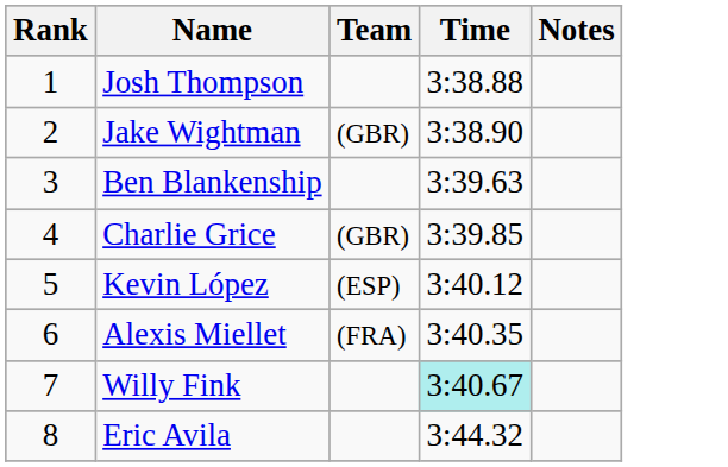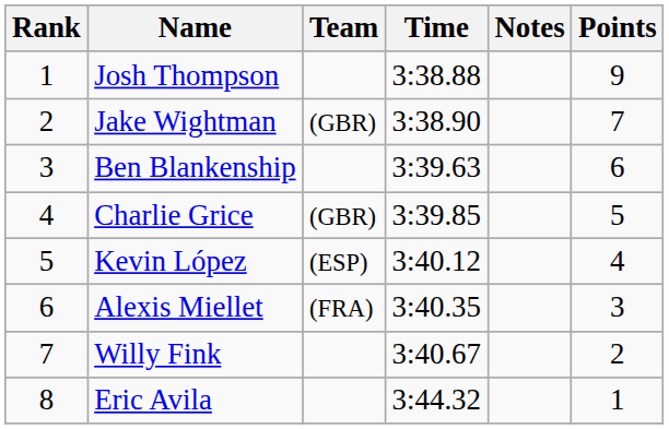 <table class="wikitable sortable" style="text-align:center">
 <tr>
 <th>Rank</th>
 <th>Name</th>
 <th>Team</th>
 <th>Time</th>
 <th>Notes</th>
+<th>Points</th>
 </tr>
 <tr>
 <td>1</td>
 <td align=left><a href='#'>Josh Thompson</a></td>
 <td align=left></td>
 <td>3:38.88</td>
 <td></td>
+<td>9</td>
 </tr>
 <tr>
 <td>2</td>
 <td align=left><a href='#'>Jake Wightman</a></td>
 <td align=left> <small>(GBR)</small></td>
 <td>3:38.90</td>
 <td></td>
+<td>7</td>
 </tr>
 <tr>
 <td>3</td>
 <td align=left><a href='#'>Ben Blankenship</a></td>
 <td align=left></td>
 <td>3:39.63</td>
 <td></td>
+<td>6</td>
 </tr>
 <tr>
 <td>4</td>
 <td align=left><a href='#'>Charlie Grice</a></td>
 <td align=left> <small>(GBR)</small></td>
 <td>3:39.85</td>
 <td></td>
+<td>5</td>
 </tr>
 <tr>
 <td>5</td>
 <td align=left><a href='#'>Kevin López</a></td>
 <td align=left> <small>(ESP)</small></td>
 <td>3:40.12</td>
 <td></td>
+<td>4</td>
 </tr>
 <tr>
 <td>6</td>
 <td align=left><a href='#'>Alexis Miellet</a></td>
 <td align=left> <small>(FRA)</small></td>
 <td>3:40.35</td>
 <td></td>
+<td>3</td>
 </tr>
 <tr>
 <td>7</td>
 <td align=left><a href='#'>Willy Fink</a></td>
 <td align=left></td>
-<td style="background: paleturquoise;">3:40.67</td>
+<td>3:40.67</td>
 <td></td>
+<td>2</td>
 </tr>
 <tr>
 <td>8</td>
 <td align=left><a href='#'>Eric Avila</a></td>
 <td align=left></td>
 <td>3:44.32</td>
 <td></td>
+<td>1</td>
 </tr>
 </table>
